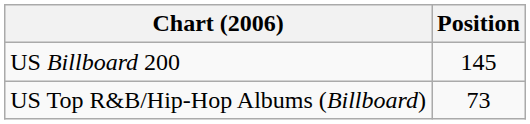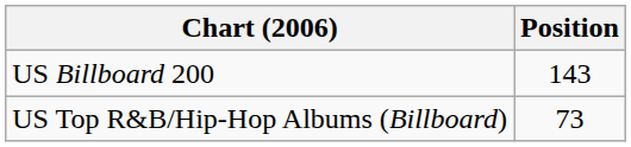 <table class="wikitable sortable plainrowheaders">
 <tr>
 <th>Chart (2006)</th>
 <th>Position</th>
 </tr>
 <tr>
 <td>US <em>Billboard</em> 200</td>
-<td style="text-align:center">145</td>
+<td style="text-align:center">143</td>
 </tr>
 <tr>
 <td>US Top R&B/Hip-Hop Albums (<em>Billboard</em>)</td>
 <td style="text-align:center">73</td>
 </tr>
 </table>
